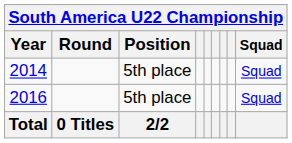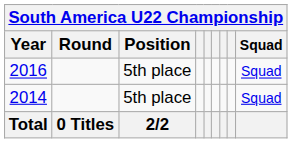 <table class="wikitable" style="text-align: center;">
 <tr>
 <th colspan=9><a href='#'>South America U22 Championship</a></th>
 </tr>
 <tr>
 <th>Year</th>
 <th>Round</th>
 <th>Position</th>
 <th></th>
 <th></th>
 <th></th>
 <th></th>
 <th></th>
 <th><small>Squad</small></th>
 </tr>
 <tr>
-<td> <a href='#'>2014</a></td>
+<td> <a href='#'>2016</a></td>
 <td></td>
 <td>5th place</td>
 <td></td>
 <td></td>
 <td></td>
 <td></td>
 <td></td>
 <td><small><a href='#'>Squad</a></small></td>
 </tr>
 <tr>
-<td> <a href='#'>2016</a></td>
+<td> <a href='#'>2014</a></td>
 <td></td>
 <td>5th place</td>
 <td></td>
 <td></td>
 <td></td>
 <td></td>
 <td></td>
 <td><small><a href='#'>Squad</a></small></td>
 </tr>
 <tr>
 <th>Total</th>
 <th>0 Titles</th>
 <th>2/2</th>
 <th></th>
 <th></th>
 <th></th>
 <th></th>
 <th></th>
 <th></th>
 </tr>
 </table>
